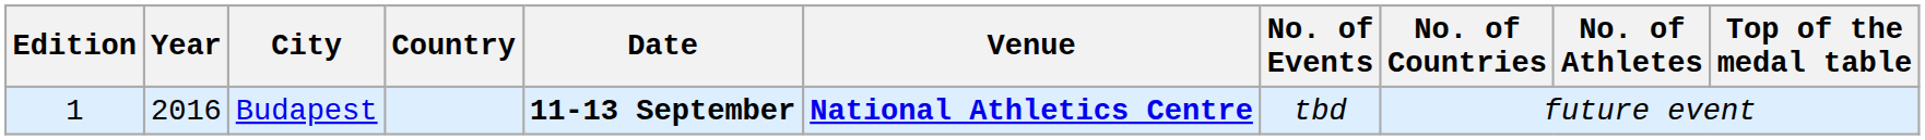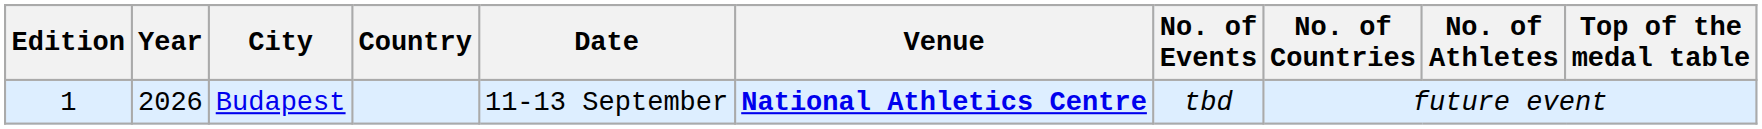 <table class="wikitable">
 <tr style="background:#cde;">
 <th>Edition</th>
 <th>Year</th>
 <th>City</th>
 <th>Country</th>
 <th>Date</th>
 <th>Venue</th>
 <th>No. of <br>Events</th>
 <th>No. of<br>Countries</th>
 <th>No. of<br>Athletes</th>
 <th>Top of the<br>medal table</th>
 </tr>
 <tr style="background:#def;">
 <td align=center>1</td>
-<td align=center>2016</td>
+<td align=center>2026</td>
 <td><a href='#'>Budapest</a></td>
 <td></td>
-<td><strong>11-13 September</strong></td>
+<td>11-13 September</td>
 <td><strong><a href='#'>National Athletics Centre</a></strong></td>
 <td align=center><em> tbd</em></td>
 <td colspan="3" align="center"><em>future event</em></td>
 </tr>
 </table>
